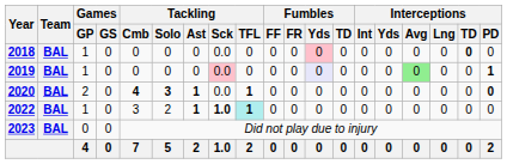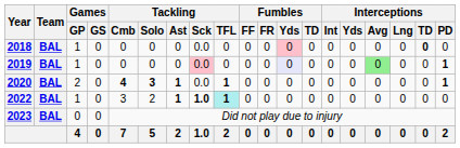 <table class= "wikitable" style="text-align:center;">
 <tr>
 <th rowspan="2">Year</th>
 <th rowspan="2">Team</th>
 <th colspan="2">Games</th>
 <th colspan="5">Tackling</th>
 <th colspan="4">Fumbles</th>
 <th colspan="6">Interceptions</th>
 </tr>
 <tr>
 <th>GP</th>
 <th>GS</th>
 <th>Cmb</th>
 <th>Solo</th>
 <th>Ast</th>
 <th>Sck</th>
 <th>TFL</th>
 <th>FF</th>
 <th>FR</th>
 <th>Yds</th>
 <th>TD</th>
 <th>Int</th>
 <th>Yds</th>
 <th>Avg</th>
 <th>Lng</th>
 <th>TD</th>
 <th>PD</th>
 </tr>
 <tr>
 <th><a href='#'>2018</a></th>
 <th><a href='#'>BAL</a></th>
 <td>1</td>
 <td>0</td>
 <td>0</td>
 <td>0</td>
 <td>0</td>
 <td>0.0</td>
 <td>0</td>
 <td>0</td>
 <td>0</td>
 <td style="background: pink;">0</td>
 <td>0</td>
 <td>0</td>
 <td>0</td>
 <td>0</td>
 <td>0</td>
 <td><strong>0</strong></td>
 <td>0</td>
 </tr>
 <tr>
 <th><a href='#'>2019</a></th>
 <th><a href='#'>BAL</a></th>
 <td>1</td>
 <td>0</td>
 <td>0</td>
 <td>0</td>
 <td>0</td>
 <td style="background: pink;">0.0</td>
 <td>0</td>
 <td>0</td>
 <td>0</td>
 <td style="background: lavender;">0</td>
 <td>0</td>
 <td>0</td>
 <td>0</td>
 <td style="background: lightgreen;">0</td>
 <td>0</td>
 <td>0</td>
 <td><strong>1</strong></td>
 </tr>
 <tr>
 <th><a href='#'>2020</a></th>
 <th><a href='#'>BAL</a></th>
 <td>2</td>
 <td>0</td>
 <td><strong>4</strong></td>
 <td><strong>3</strong></td>
 <td><strong>1</strong></td>
 <td>0.0</td>
 <td><strong>1</strong></td>
 <td>0</td>
 <td>0</td>
 <td>0</td>
 <td>0</td>
 <td>0</td>
 <td>0</td>
 <td>0</td>
 <td>0</td>
 <td>0</td>
-<td><strong>0</strong></td>
+<td><strong>1</strong></td>
 </tr>
 <tr>
 <th><a href='#'>2022</a></th>
 <th><a href='#'>BAL</a></th>
 <td>1</td>
 <td>0</td>
 <td>3</td>
 <td>2</td>
 <td><strong>1</strong></td>
 <td><strong>1.0</strong></td>
 <td style="background: paleturquoise;"><strong>1</strong></td>
 <td>0</td>
 <td>0</td>
 <td>0</td>
 <td>0</td>
 <td>0</td>
 <td>0</td>
 <td>0</td>
 <td>0</td>
 <td>0</td>
 <td>0</td>
 </tr>
 <tr>
 <th><a href='#'>2023</a></th>
 <th><a href='#'>BAL</a></th>
 <td>0</td>
 <td>0</td>
 <td colspan="19"><em>Did not play due to injury</em></td>
 </tr>
 <tr>
 <th colspan="2"></th>
 <th>4</th>
 <th>0</th>
 <th>7</th>
 <th>5</th>
 <th>2</th>
 <th>1.0</th>
 <th>2</th>
 <th>0</th>
 <th>0</th>
 <th>0</th>
 <th>0</th>
 <th>0</th>
 <th>0</th>
 <th>0</th>
 <th>0</th>
 <th>0</th>
 <th>2</th>
 </tr>
 </table>
